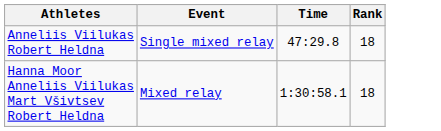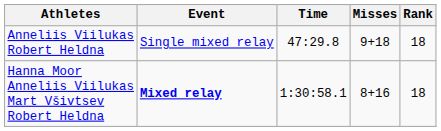 <table class="wikitable" style="font-size:90%">
 <tr>
 <th>Athletes</th>
 <th>Event</th>
 <th>Time</th>
+<th>Misses</th>
 <th>Rank</th>
 </tr>
 <tr align=center>
 <td align=left><a href='#'>Anneliis Viilukas</a><br><a href='#'>Robert Heldna</a></td>
 <td align=left><a href='#'>Single mixed relay</a></td>
 <td>47:29.8</td>
+<td>9+18</td>
 <td>18</td>
 </tr>
 <tr align=center>
 <td align=left><a href='#'>Hanna Moor</a><br><a href='#'>Anneliis Viilukas</a><br><a href='#'>Mart Všivtsev</a><br><a href='#'>Robert Heldna</a></td>
-<td align=left><a href='#'>Mixed relay</a></td>
+<td align=left><strong><a href='#'>Mixed relay</a></strong></td>
 <td>1:30:58.1</td>
+<td>8+16</td>
 <td>18</td>
 </tr>
 </table>
